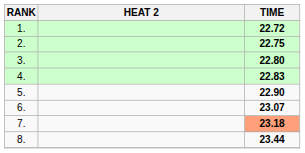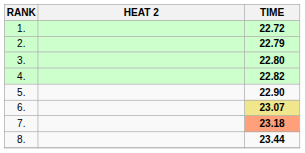 <table class="wikitable" style="border-collapse: collapse; font-size: 90%;">
 <tr>
 <th>RANK</th>
 <th style="width: 20em">HEAT 2</th>
 <th style="width: 5em">TIME</th>
 </tr>
 <tr style="background:#ccffcc;">
 <td align="center">1.</td>
 <td></td>
 <td align="center"><strong>22.72</strong></td>
 </tr>
 <tr style="background:#ccffcc;">
 <td align="center">2.</td>
 <td></td>
-<td align="center"><strong>22.75</strong></td>
+<td align="center"><strong>22.79</strong></td>
 </tr>
 <tr style="background:#ccffcc;">
 <td align="center">3.</td>
 <td></td>
 <td align="center"><strong>22.80</strong></td>
 </tr>
 <tr style="background:#ccffcc;">
 <td align="center">4.</td>
 <td></td>
-<td align="center"><strong>22.83</strong></td>
+<td align="center"><strong>22.82</strong></td>
 </tr>
 <tr>
 <td align="center">5.</td>
 <td></td>
 <td align="center"><strong>22.90</strong></td>
 </tr>
 <tr>
 <td align="center">6.</td>
 <td></td>
-<td align="center"><strong>23.07</strong></td>
+<td align="center" style="background: khaki;"><strong>23.07</strong></td>
 </tr>
 <tr>
 <td align="center">7.</td>
 <td></td>
 <td align="center" style="background: lightsalmon;"><strong>23.18</strong></td>
 </tr>
 <tr>
 <td align="center">8.</td>
 <td></td>
 <td align="center"><strong>23.44</strong></td>
 </tr>
 <tr>
 </tr>
 </table>
